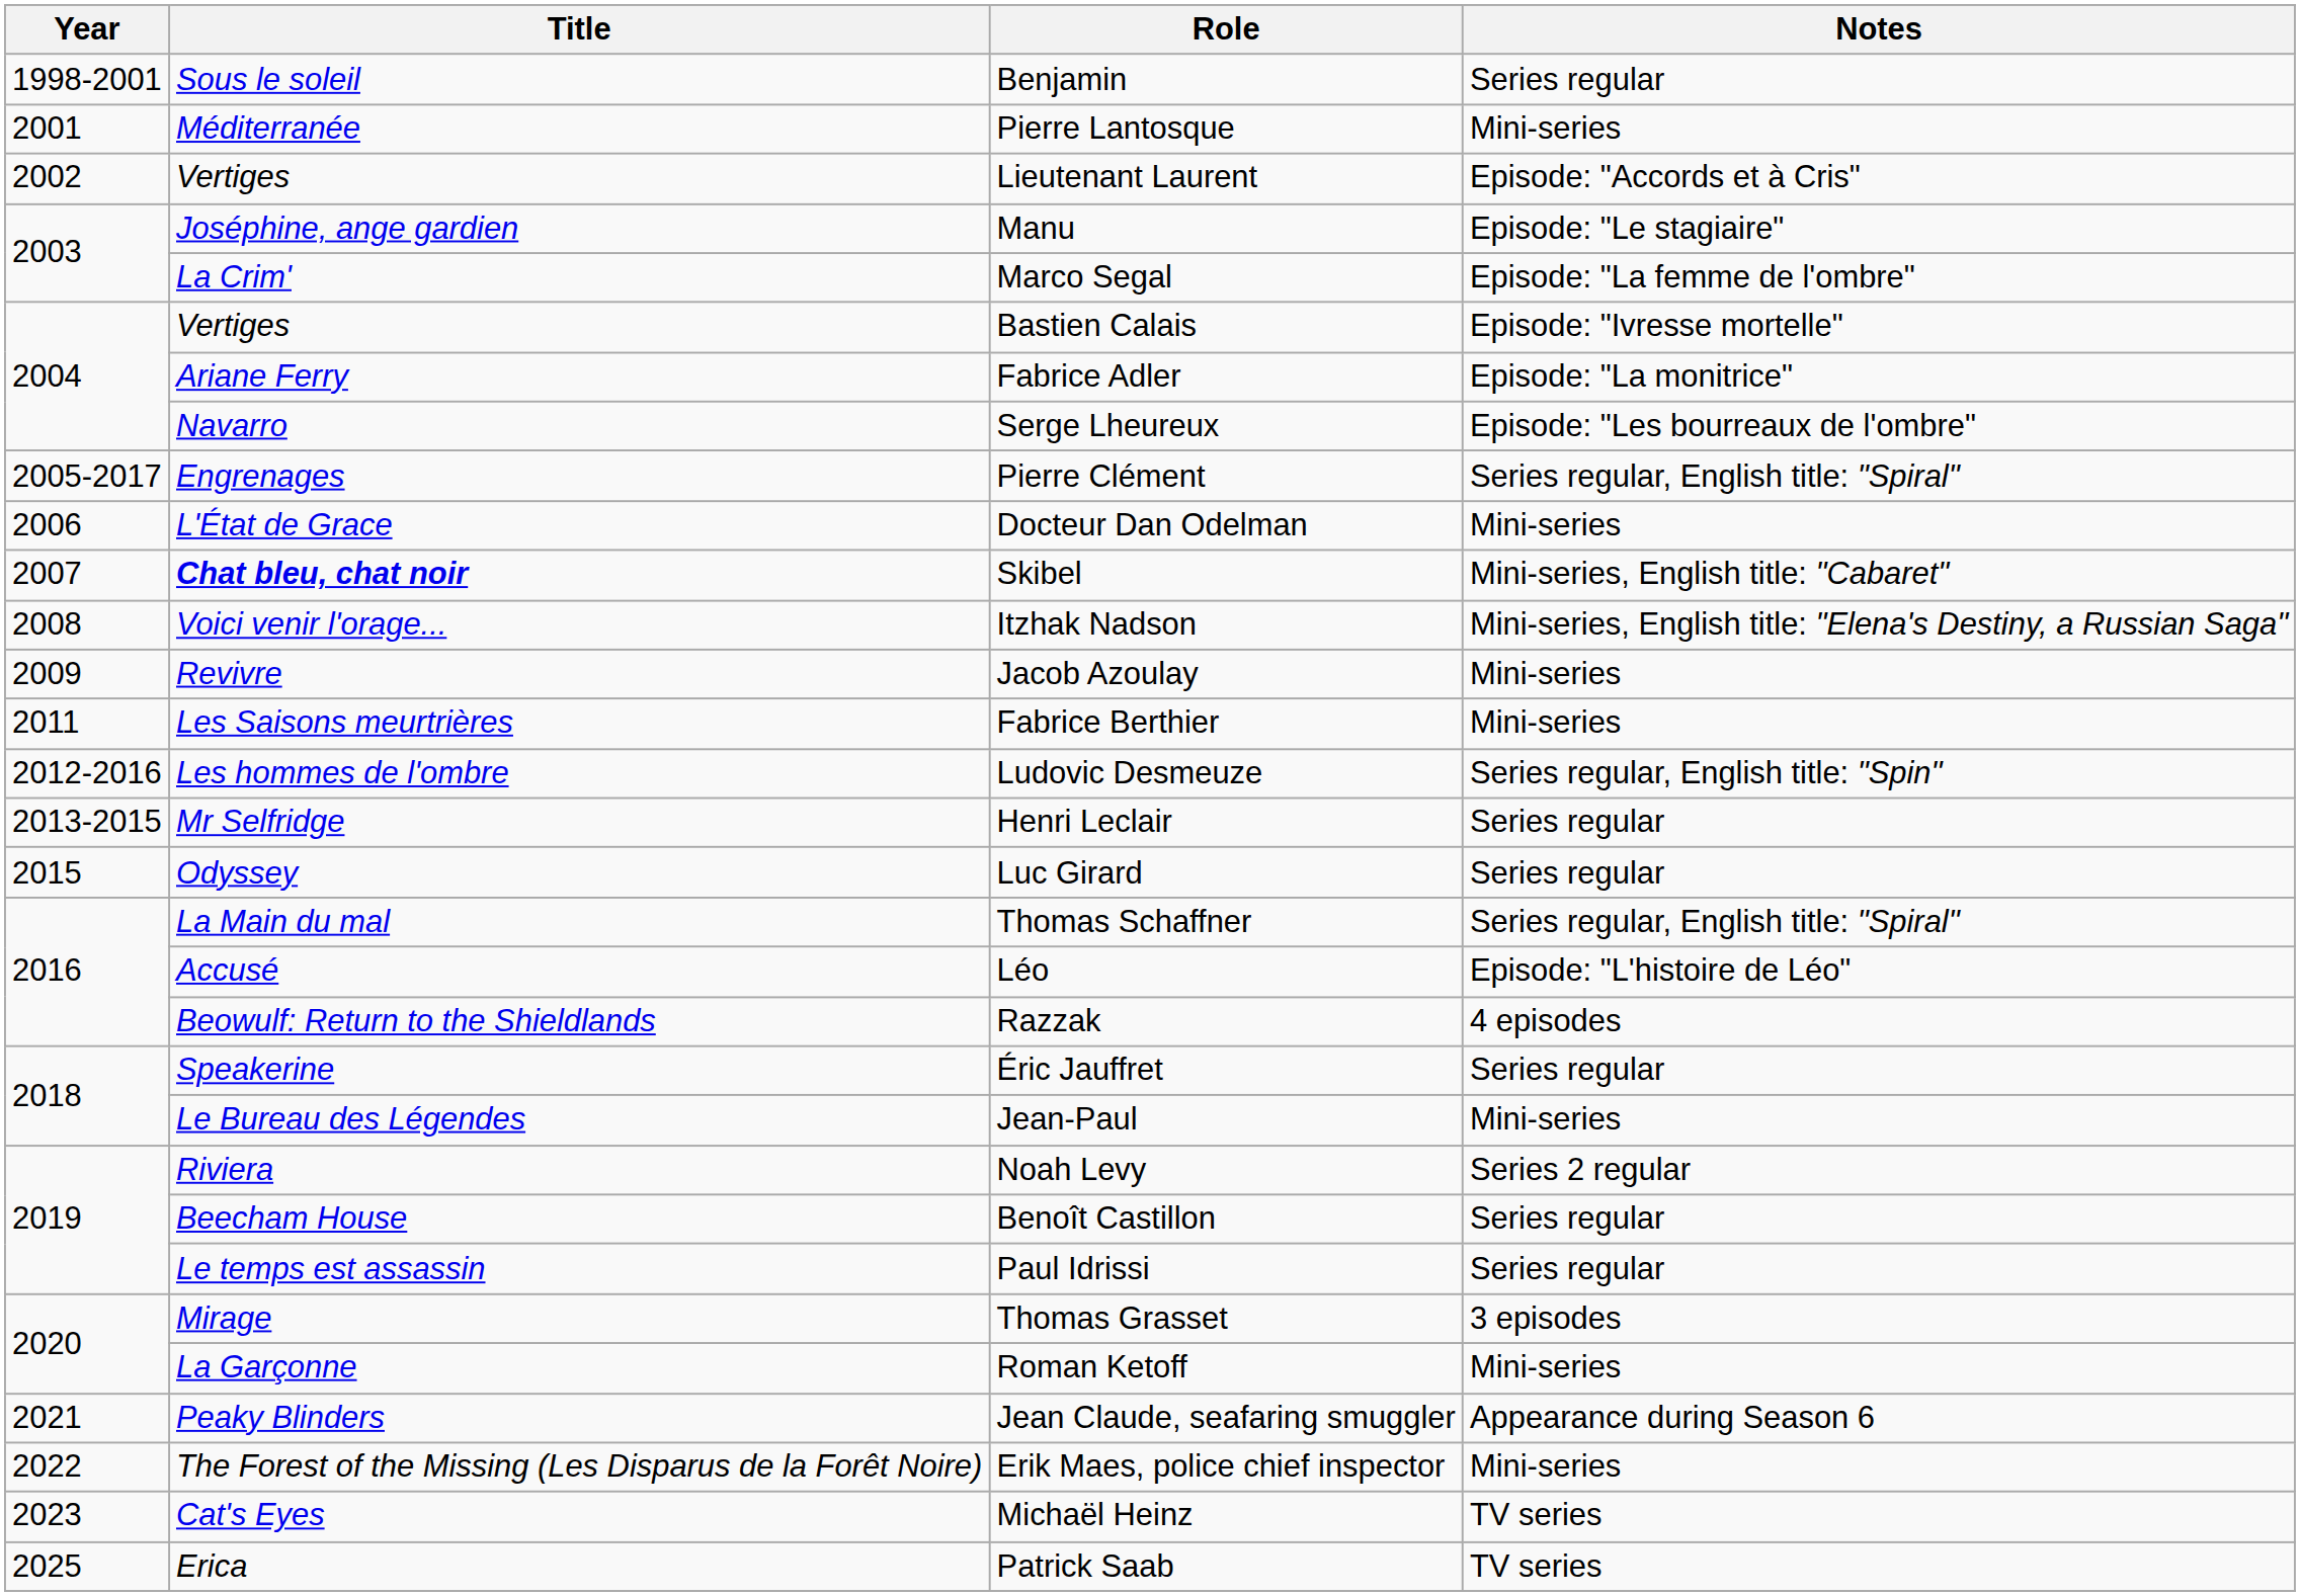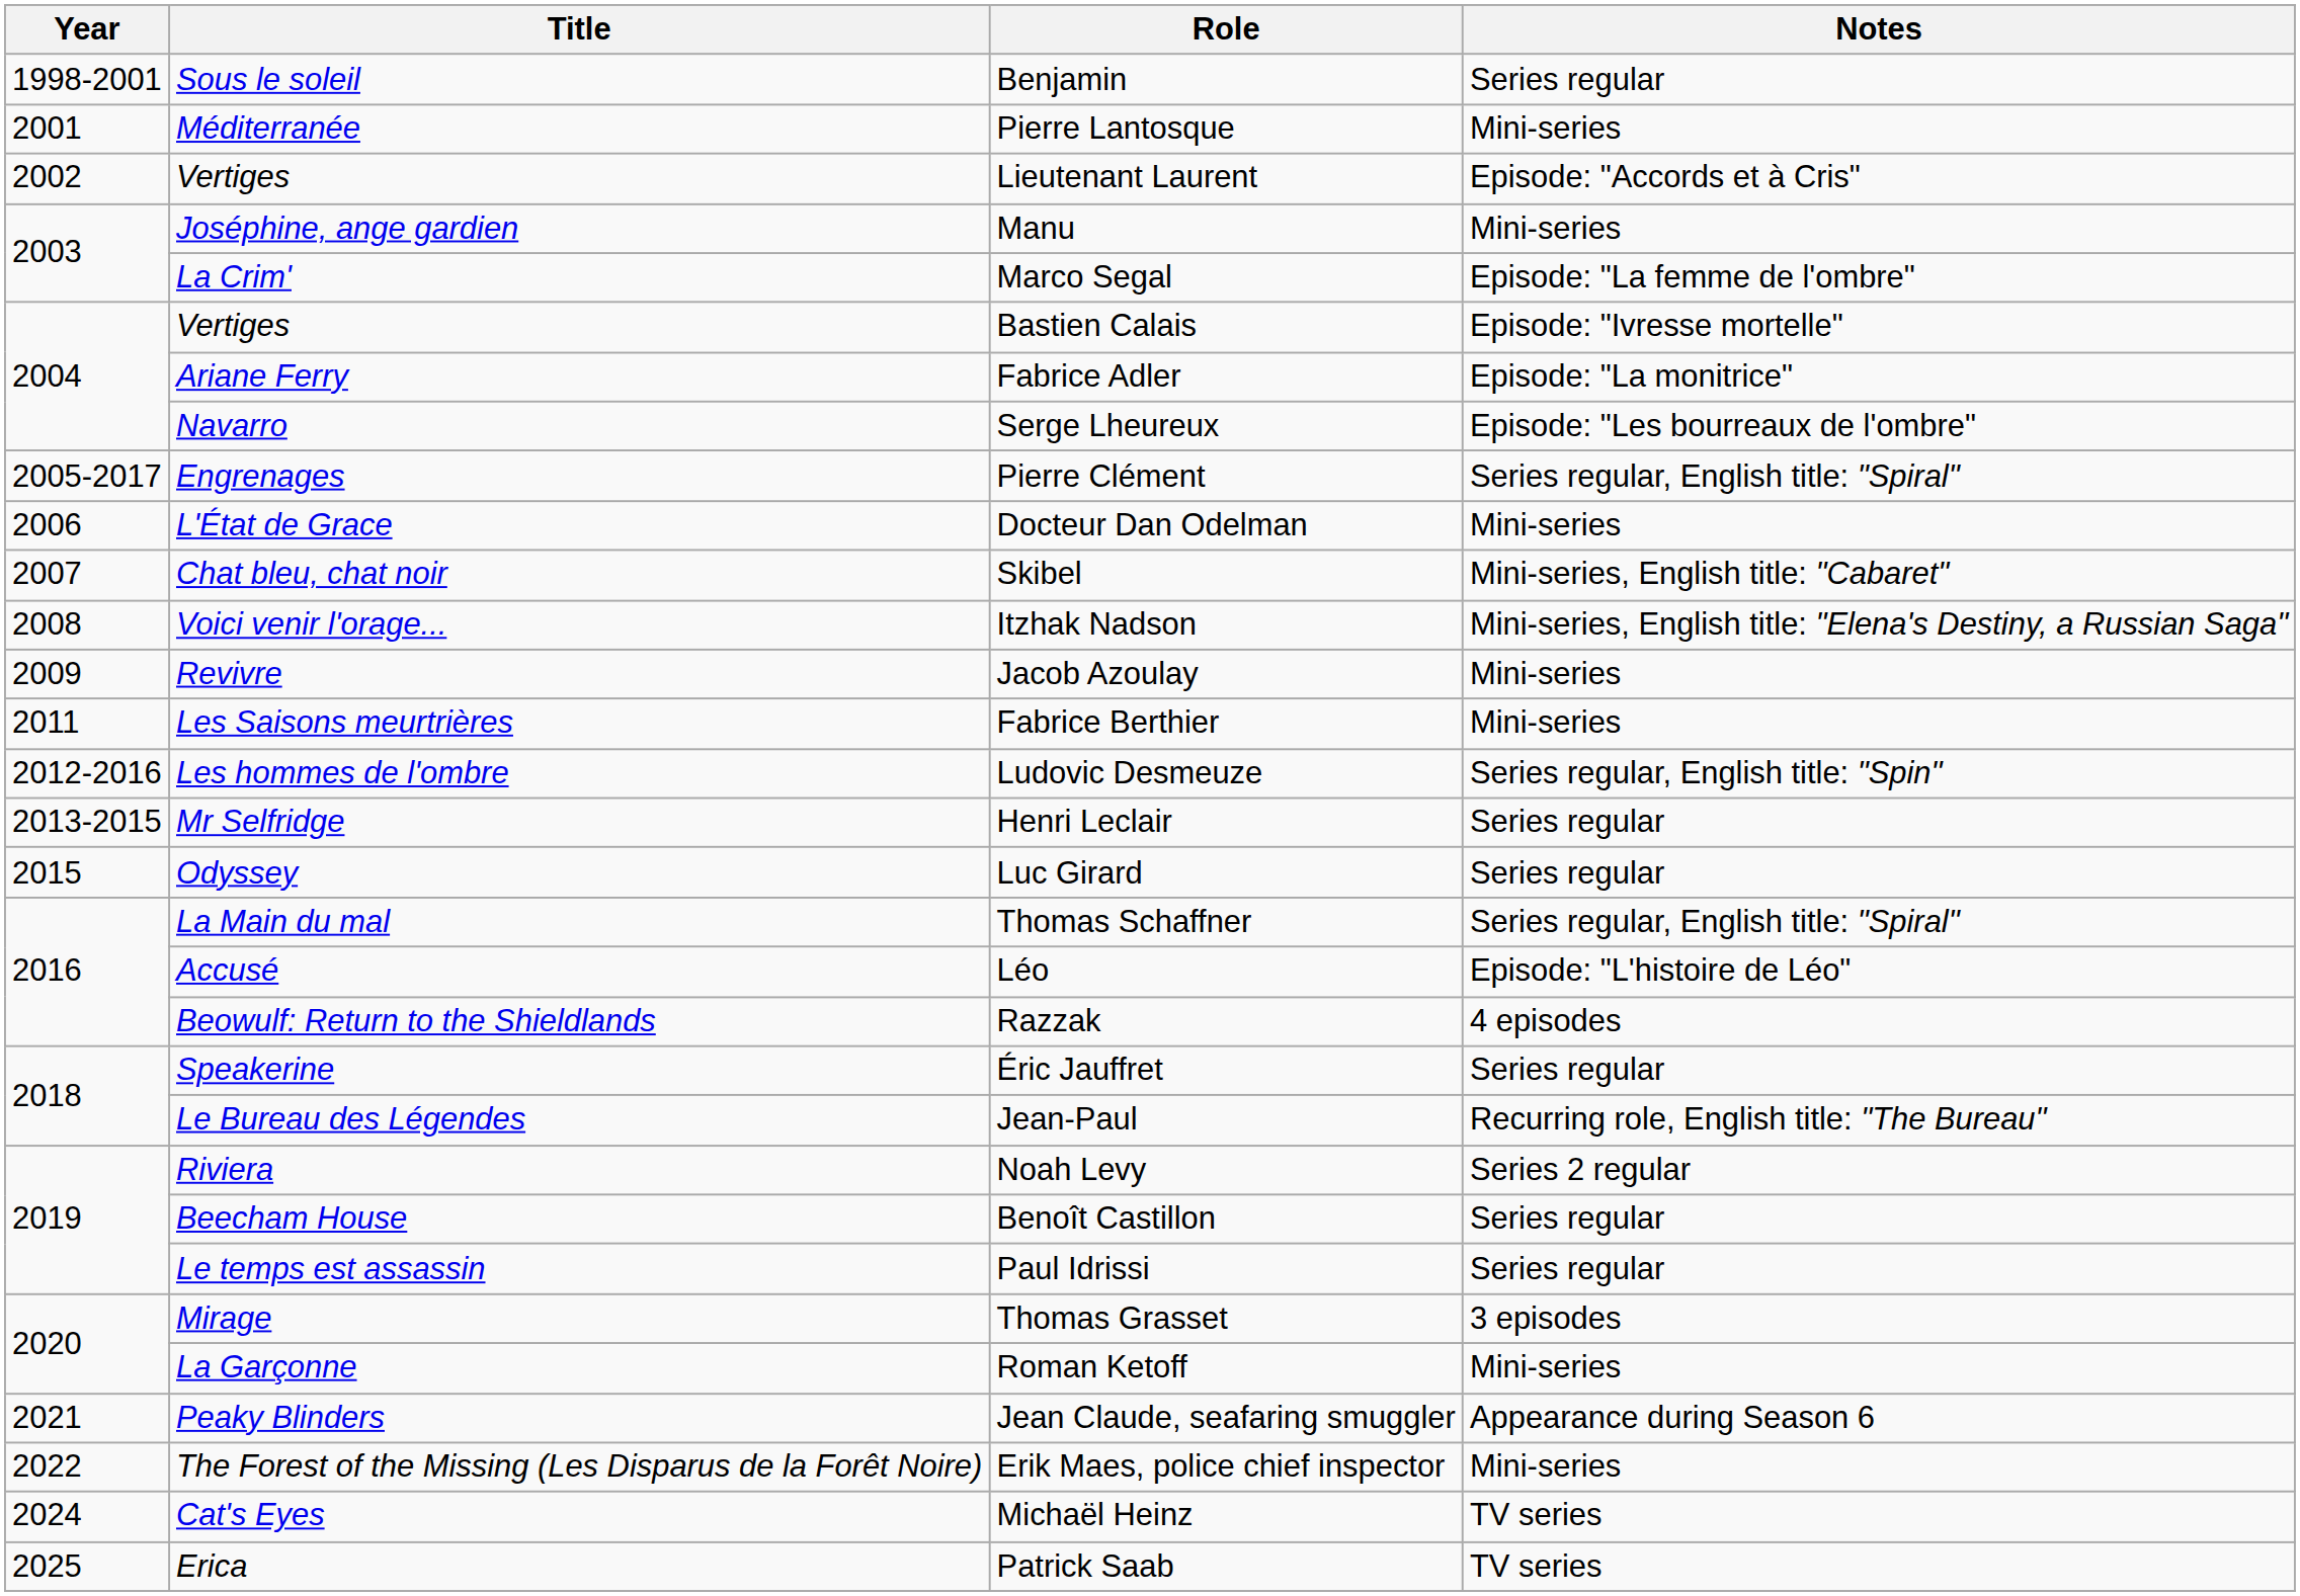 <table class="wikitable">
 <tr>
 <th>Year</th>
 <th>Title</th>
 <th>Role</th>
 <th>Notes</th>
 </tr>
 <tr>
 <td>1998-2001</td>
 <td><em><a href='#'>Sous le soleil</a></em></td>
 <td>Benjamin</td>
 <td>Series regular</td>
 </tr>
 <tr>
 <td>2001</td>
 <td><em><a href='#'>Méditerranée</a></em></td>
 <td>Pierre Lantosque</td>
 <td>Mini-series</td>
 </tr>
 <tr>
 <td>2002</td>
 <td><em>Vertiges</em></td>
 <td>Lieutenant Laurent</td>
 <td>Episode: "Accords et à Cris"</td>
 </tr>
 <tr>
 <td rowspan="2">2003</td>
 <td><em><a href='#'>Joséphine, ange gardien</a></em></td>
 <td>Manu</td>
-<td>Episode: "Le stagiaire"</td>
+<td>Mini-series</td>
 </tr>
 <tr>
 <td><em><a href='#'>La Crim'</a></em></td>
 <td>Marco Segal</td>
 <td>Episode: "La femme de l'ombre"</td>
 </tr>
 <tr>
 <td rowspan="3">2004</td>
 <td><em>Vertiges</em></td>
 <td>Bastien Calais</td>
 <td>Episode: "Ivresse mortelle"</td>
 </tr>
 <tr>
 <td><em><a href='#'>Ariane Ferry</a></em></td>
 <td>Fabrice Adler</td>
 <td>Episode: "La monitrice"</td>
 </tr>
 <tr>
 <td><em><a href='#'>Navarro</a></em></td>
 <td>Serge Lheureux</td>
 <td>Episode: "Les bourreaux de l'ombre"</td>
 </tr>
 <tr>
 <td>2005-2017</td>
 <td><em><a href='#'>Engrenages</a></em></td>
 <td>Pierre Clément</td>
 <td>Series regular, English title: <em>"Spiral"</em></td>
 </tr>
 <tr>
 <td>2006</td>
 <td><em><a href='#'>L'État de Grace</a></em></td>
 <td>Docteur Dan Odelman</td>
 <td>Mini-series</td>
 </tr>
 <tr>
 <td>2007</td>
-<td><strong><em><a href='#'>Chat bleu, chat noir</a></em></strong></td>
+<td><em><a href='#'>Chat bleu, chat noir</a></em></td>
 <td>Skibel</td>
 <td>Mini-series, English title: <em>"Cabaret"</em></td>
 </tr>
 <tr>
 <td>2008</td>
 <td><em><a href='#'>Voici venir l'orage...</a></em></td>
 <td>Itzhak Nadson</td>
 <td>Mini-series, English title: <em>"Elena's Destiny, a Russian Saga"</em></td>
 </tr>
 <tr>
 <td>2009</td>
 <td><em><a href='#'>Revivre</a></em></td>
 <td>Jacob Azoulay</td>
 <td>Mini-series</td>
 </tr>
 <tr>
 <td>2011</td>
 <td><em><a href='#'>Les Saisons meurtrières</a></em></td>
 <td>Fabrice Berthier</td>
 <td>Mini-series</td>
 </tr>
 <tr>
 <td>2012-2016</td>
 <td><em><a href='#'>Les hommes de l'ombre</a></em></td>
 <td>Ludovic Desmeuze</td>
 <td>Series regular, English title: <em>"Spin"</em></td>
 </tr>
 <tr>
 <td>2013-2015</td>
 <td><em><a href='#'>Mr Selfridge</a></em></td>
 <td>Henri Leclair</td>
 <td>Series regular</td>
 </tr>
 <tr>
 <td>2015</td>
 <td><em><a href='#'>Odyssey</a></em></td>
 <td>Luc Girard</td>
 <td>Series regular</td>
 </tr>
 <tr>
 <td rowspan="3">2016</td>
 <td><em><a href='#'>La Main du mal</a></em></td>
 <td>Thomas Schaffner</td>
 <td>Series regular, English title: <em>"Spiral"</em></td>
 </tr>
 <tr>
 <td><em><a href='#'>Accusé</a></em></td>
 <td>Léo</td>
 <td>Episode: "L'histoire de Léo"</td>
 </tr>
 <tr>
 <td><em><a href='#'>Beowulf: Return to the Shieldlands</a></em></td>
 <td>Razzak</td>
 <td>4 episodes</td>
 </tr>
 <tr>
 <td rowspan="2">2018</td>
 <td><em><a href='#'>Speakerine</a></em></td>
 <td>Éric Jauffret</td>
 <td>Series regular</td>
 </tr>
 <tr>
 <td><em><a href='#'>Le Bureau des Légendes</a></em></td>
 <td>Jean-Paul</td>
-<td>Mini-series</td>
+<td>Recurring role, English title: <em>"The Bureau"</em></td>
 </tr>
 <tr>
 <td rowspan="3">2019</td>
 <td><em><a href='#'>Riviera</a></em></td>
 <td>Noah Levy</td>
 <td>Series 2 regular</td>
 </tr>
 <tr>
 <td><em><a href='#'>Beecham House</a></em></td>
 <td>Benoît Castillon</td>
 <td>Series regular</td>
 </tr>
 <tr>
 <td><em><a href='#'>Le temps est assassin</a></em></td>
 <td>Paul Idrissi</td>
 <td>Series regular</td>
 </tr>
 <tr>
 <td rowspan="2">2020</td>
 <td><em><a href='#'>Mirage</a></em></td>
 <td>Thomas Grasset</td>
 <td>3 episodes</td>
 </tr>
 <tr>
 <td><em><a href='#'>La Garçonne</a></em></td>
 <td>Roman Ketoff</td>
 <td>Mini-series</td>
 </tr>
 <tr>
 <td>2021</td>
 <td><em><a href='#'>Peaky Blinders</a></em></td>
 <td>Jean Claude, seafaring smuggler</td>
 <td>Appearance during Season 6</td>
 </tr>
 <tr>
 <td>2022</td>
 <td><em>The Forest of the Missing (Les Disparus de la Forêt Noire)</em></td>
 <td>Erik Maes, police chief inspector</td>
 <td>Mini-series</td>
 </tr>
 <tr>
-<td>2023</td>
+<td>2024</td>
 <td><em><a href='#'>Cat's Eyes</a></em></td>
 <td>Michaël Heinz</td>
 <td>TV series</td>
 </tr>
 <tr>
 <td>2025</td>
 <td><em>Erica</em></td>
 <td>Patrick Saab</td>
 <td>TV series</td>
 </tr>
 <tr>
 </tr>
 </table>
